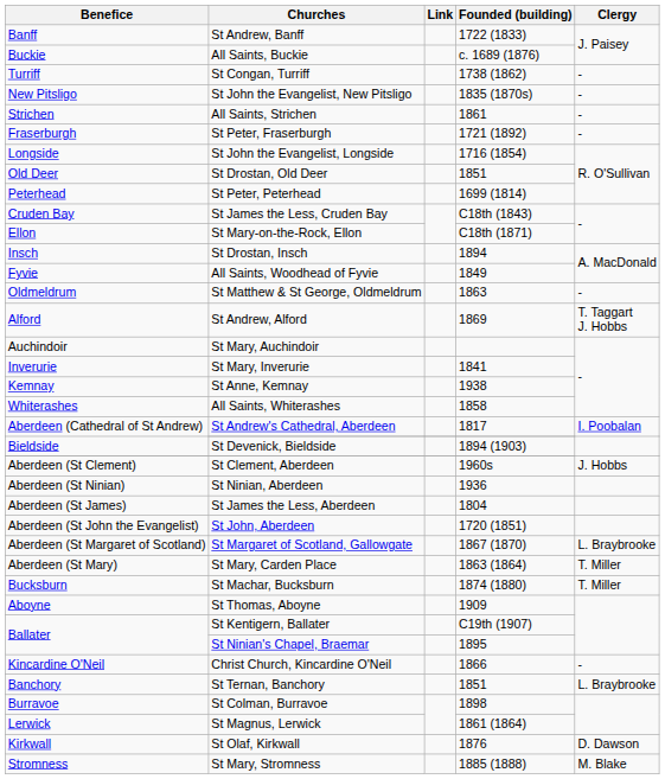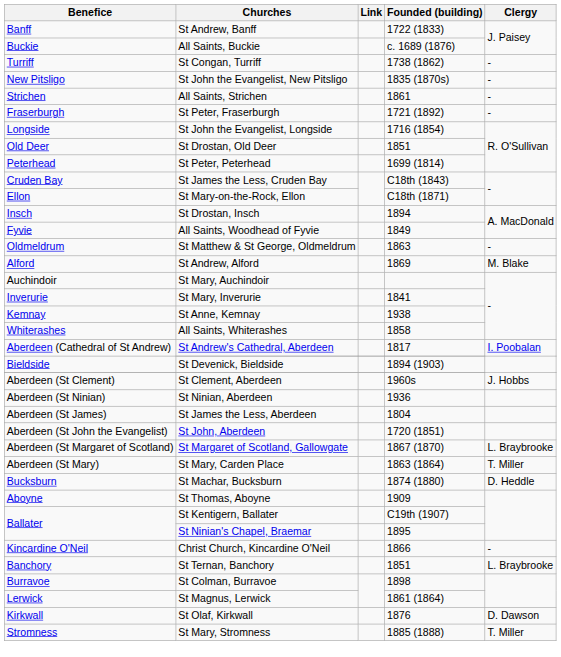 <table class="wikitable">
 <tr>
 <th>Benefice</th>
 <th>Churches</th>
 <th>Link</th>
 <th>Founded (building)</th>
 <th>Clergy</th>
 </tr>
 <tr>
 <td><a href='#'>Banff</a></td>
 <td>St Andrew, Banff</td>
 <td></td>
 <td>1722 (1833)</td>
 <td rowspan="2">J. Paisey</td>
 </tr>
 <tr>
 <td><a href='#'>Buckie</a></td>
 <td>All Saints, Buckie</td>
 <td></td>
 <td>c. 1689 (1876)</td>
 </tr>
 <tr>
 <td><a href='#'>Turriff</a></td>
 <td>St Congan, Turriff</td>
 <td></td>
 <td>1738 (1862)</td>
 <td>-</td>
 </tr>
 <tr>
 <td><a href='#'>New Pitsligo</a></td>
 <td>St John the Evangelist, New Pitsligo</td>
 <td></td>
 <td>1835 (1870s)</td>
 <td>-</td>
 </tr>
 <tr>
 <td><a href='#'>Strichen</a></td>
 <td>All Saints, Strichen</td>
 <td></td>
 <td>1861</td>
 <td>-</td>
 </tr>
 <tr>
 <td><a href='#'>Fraserburgh</a></td>
 <td>St Peter, Fraserburgh</td>
 <td></td>
 <td>1721 (1892)</td>
 <td>-</td>
 </tr>
 <tr>
 <td><a href='#'>Longside</a></td>
 <td>St John the Evangelist, Longside</td>
 <td></td>
 <td>1716 (1854)</td>
 <td rowspan="3">R. O'Sullivan</td>
 </tr>
 <tr>
 <td><a href='#'>Old Deer</a></td>
 <td>St Drostan, Old Deer</td>
 <td></td>
 <td>1851</td>
 </tr>
 <tr>
 <td><a href='#'>Peterhead</a></td>
 <td>St Peter, Peterhead</td>
 <td></td>
 <td>1699 (1814)</td>
 </tr>
 <tr>
 <td><a href='#'>Cruden Bay</a></td>
 <td>St James the Less, Cruden Bay</td>
 <td rowspan="2"></td>
 <td>C18th (1843)</td>
 <td rowspan="2">-</td>
 </tr>
 <tr>
 <td><a href='#'>Ellon</a></td>
 <td>St Mary-on-the-Rock, Ellon</td>
 <td>C18th (1871)</td>
 </tr>
 <tr>
 <td><a href='#'>Insch</a></td>
 <td>St Drostan, Insch</td>
 <td></td>
 <td>1894</td>
 <td rowspan="2">A. MacDonald</td>
 </tr>
 <tr>
 <td><a href='#'>Fyvie</a></td>
 <td>All Saints, Woodhead of Fyvie</td>
 <td></td>
 <td>1849</td>
 </tr>
 <tr>
 <td><a href='#'>Oldmeldrum</a></td>
 <td>St Matthew & St George, Oldmeldrum</td>
 <td></td>
 <td>1863</td>
 <td>-</td>
 </tr>
 <tr>
 <td><a href='#'>Alford</a></td>
 <td>St Andrew, Alford</td>
 <td></td>
 <td>1869</td>
-<td>T. Taggart<br>J. Hobbs</td>
+<td>M. Blake</td>
 </tr>
 <tr>
 <td>Auchindoir</td>
 <td>St Mary, Auchindoir</td>
 <td></td>
 <td></td>
 <td rowspan="4">-</td>
 </tr>
 <tr>
 <td><a href='#'>Inverurie</a></td>
 <td>St Mary, Inverurie</td>
 <td></td>
 <td>1841</td>
 </tr>
 <tr>
 <td><a href='#'>Kemnay</a></td>
 <td>St Anne, Kemnay</td>
 <td></td>
 <td>1938</td>
 </tr>
 <tr>
 <td><a href='#'>Whiterashes</a></td>
 <td>All Saints, Whiterashes</td>
 <td></td>
 <td>1858</td>
 </tr>
 <tr>
 <td><a href='#'>Aberdeen</a> (Cathedral of St Andrew)</td>
 <td><a href='#'>St Andrew's Cathedral, Aberdeen</a></td>
 <td></td>
 <td>1817</td>
 <td><a href='#'>I. Poobalan</a></td>
 </tr>
 <tr>
 <td rowspan="2"><a href='#'>Bieldside</a></td>
 </tr>
 <tr>
 <td>St Devenick, Bieldside</td>
 <td></td>
 <td>1894 (1903)</td>
 </tr>
 <tr>
 </tr>
 <tr>
 <td>Aberdeen (St Clement)</td>
 <td>St Clement, Aberdeen</td>
 <td></td>
 <td>1960s</td>
 <td>J. Hobbs</td>
 </tr>
 <tr>
 <td>Aberdeen (St Ninian)</td>
 <td>St Ninian, Aberdeen</td>
 <td></td>
 <td>1936</td>
 </tr>
 <tr>
 <td>Aberdeen (St James)</td>
 <td>St James the Less, Aberdeen</td>
 <td></td>
 <td>1804</td>
 <td></td>
 </tr>
 <tr>
 <td>Aberdeen (St John the Evangelist)</td>
 <td><a href='#'>St John, Aberdeen</a></td>
 <td></td>
 <td>1720 (1851)</td>
 <td></td>
 </tr>
 <tr>
 <td>Aberdeen (St Margaret of Scotland)</td>
 <td><a href='#'>St Margaret of Scotland, Gallowgate</a></td>
 <td></td>
 <td>1867 (1870)</td>
 <td>L. Braybrooke</td>
 </tr>
 <tr>
 <td>Aberdeen (St Mary)</td>
 <td>St Mary, Carden Place</td>
 <td></td>
 <td>1863 (1864)</td>
 <td>T. Miller</td>
 </tr>
 <tr>
 <td><a href='#'>Bucksburn</a></td>
 <td>St Machar, Bucksburn</td>
 <td></td>
 <td>1874 (1880)</td>
-<td>T. Miller</td>
+<td>D. Heddle</td>
 </tr>
 <tr>
 <td><a href='#'>Aboyne</a></td>
 <td>St Thomas, Aboyne</td>
 <td></td>
 <td>1909</td>
 <td rowspan="3"></td>
 </tr>
 <tr>
 <td rowspan="2"><a href='#'>Ballater</a></td>
 <td>St Kentigern, Ballater</td>
 <td></td>
 <td>C19th (1907)</td>
 </tr>
 <tr>
 <td><a href='#'>St Ninian's Chapel, Braemar</a></td>
 <td></td>
 <td>1895</td>
 </tr>
 <tr>
 <td><a href='#'>Kincardine O'Neil</a></td>
 <td>Christ Church, Kincardine O'Neil</td>
 <td></td>
 <td>1866</td>
 <td>-</td>
 </tr>
 <tr>
 <td><a href='#'>Banchory</a></td>
 <td>St Ternan, Banchory</td>
 <td></td>
 <td>1851</td>
 <td>L. Braybrooke</td>
 </tr>
 <tr>
 <td><a href='#'>Burravoe</a></td>
 <td>St Colman, Burravoe</td>
 <td rowspan="2"></td>
 <td>1898</td>
 <td rowspan="2"></td>
 </tr>
 <tr>
 <td><a href='#'>Lerwick</a></td>
 <td>St Magnus, Lerwick</td>
 <td>1861 (1864)</td>
 </tr>
 <tr>
 <td><a href='#'>Kirkwall</a></td>
 <td>St Olaf, Kirkwall</td>
 <td></td>
 <td>1876</td>
 <td>D. Dawson</td>
 </tr>
 <tr>
 <td><a href='#'>Stromness</a></td>
 <td>St Mary, Stromness</td>
 <td></td>
 <td>1885 (1888)</td>
-<td>M. Blake</td>
+<td>T. Miller</td>
 </tr>
 </table>
